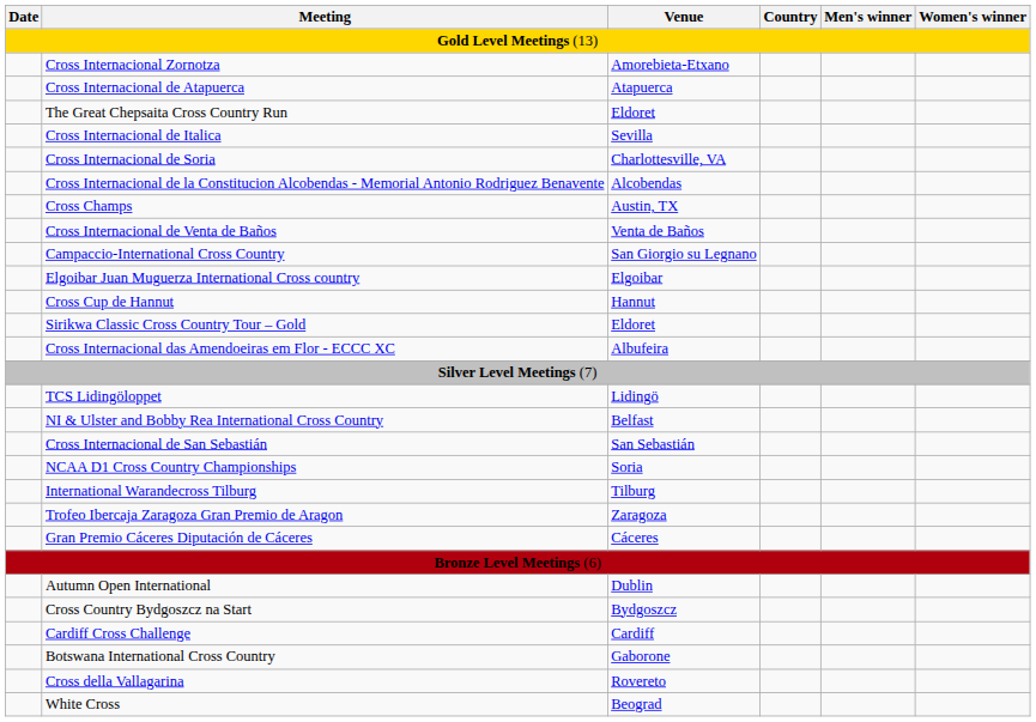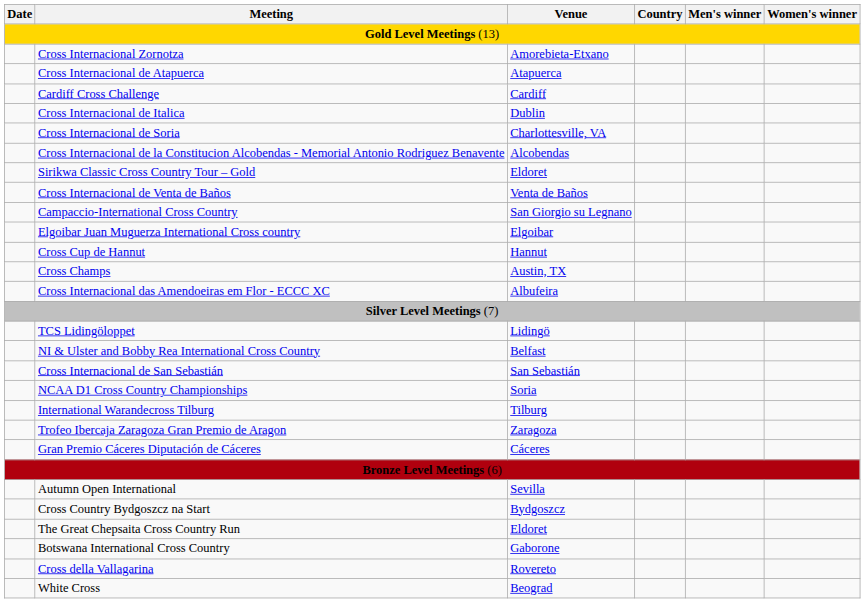 <table class="wikitable sortable mw-datatable">
 <tr>
 <th>Date</th>
 <th>Meeting</th>
 <th>Venue</th>
 <th>Country</th>
 <th>Men's winner</th>
 <th>Women's winner</th>
 </tr>
 <tr>
 <td colspan="6" align="center" bgcolor="gold"><strong>Gold Level Meetings</strong> (13)</td>
 </tr>
 <tr>
 <td><a href='#'></a></td>
 <td><a href='#'>Cross Internacional Zornotza</a></td>
 <td><a href='#'>Amorebieta-Etxano</a></td>
 <td></td>
 <td></td>
 <td></td>
 </tr>
 <tr>
 <td><a href='#'></a></td>
 <td><a href='#'>Cross Internacional de Atapuerca</a></td>
 <td><a href='#'>Atapuerca</a></td>
 <td></td>
 <td></td>
 <td></td>
 </tr>
 <tr>
-<td></td>
-<td>The Great Chepsaita Cross Country Run</td>
-<td><a href='#'>Eldoret</a></td>
+<td><a href='#'></a></td>
+<td><a href='#'>Cardiff Cross Challenge</a></td>
+<td><a href='#'>Cardiff</a></td>
 <td></td>
 <td></td>
 <td></td>
 </tr>
 <tr>
 <td></td>
 <td><a href='#'>Cross Internacional de Italica</a></td>
-<td><a href='#'>Sevilla</a></td>
+<td><a href='#'>Dublin</a></td>
 <td></td>
 <td></td>
 <td></td>
 </tr>
 <tr>
 <td></td>
 <td><a href='#'>Cross Internacional de Soria</a></td>
 <td><a href='#'>Charlottesville, VA</a></td>
 <td></td>
 <td></td>
 <td></td>
 </tr>
 <tr>
 <td></td>
 <td><a href='#'>Cross Internacional de la Constitucion Alcobendas - Memorial Antonio Rodriguez Benavente</a></td>
 <td><a href='#'>Alcobendas</a></td>
 <td></td>
 <td></td>
 <td></td>
 </tr>
 <tr>
 <td></td>
-<td><a href='#'>Cross Champs</a></td>
-<td><a href='#'>Austin, TX</a></td>
+<td><a href='#'>Sirikwa Classic Cross Country Tour – Gold</a></td>
+<td><a href='#'>Eldoret</a></td>
 <td></td>
 <td></td>
 <td></td>
 </tr>
 <tr>
 <td></td>
 <td><a href='#'>Cross Internacional de Venta de Baños</a></td>
 <td><a href='#'>Venta de Baños</a></td>
 <td></td>
 <td></td>
 <td></td>
 </tr>
 <tr>
 <td></td>
 <td><a href='#'>Campaccio-International Cross Country</a></td>
 <td><a href='#'>San Giorgio su Legnano</a></td>
 <td></td>
 <td></td>
 <td></td>
 </tr>
 <tr>
 <td></td>
 <td><a href='#'>Elgoibar Juan Muguerza International Cross country</a></td>
 <td><a href='#'>Elgoibar</a></td>
 <td></td>
 <td></td>
 <td></td>
 </tr>
 <tr>
 <td></td>
 <td><a href='#'>Cross Cup de Hannut</a></td>
 <td><a href='#'>Hannut</a></td>
 <td></td>
 <td></td>
 <td></td>
 </tr>
 <tr>
 <td></td>
-<td><a href='#'>Sirikwa Classic Cross Country Tour – Gold</a></td>
-<td><a href='#'>Eldoret</a></td>
+<td><a href='#'>Cross Champs</a></td>
+<td><a href='#'>Austin, TX</a></td>
 <td></td>
 <td></td>
 <td></td>
 </tr>
 <tr>
 <td></td>
 <td><a href='#'>Cross Internacional das Amendoeiras em Flor - ECCC XC</a></td>
 <td><a href='#'>Albufeira</a></td>
 <td></td>
 <td></td>
 <td></td>
 </tr>
 <tr>
 <td colspan="6" align="center" bgcolor="silver"><strong>Silver Level Meetings</strong> (7)</td>
 </tr>
 <tr>
 <td></td>
 <td><a href='#'>TCS Lidingöloppet</a></td>
 <td><a href='#'>Lidingö</a></td>
 <td></td>
 <td></td>
 <td></td>
 </tr>
 <tr>
 <td></td>
 <td><a href='#'>NI & Ulster and Bobby Rea International Cross Country</a></td>
 <td><a href='#'>Belfast</a></td>
 <td></td>
 <td></td>
 <td></td>
 </tr>
 <tr>
 <td></td>
 <td><a href='#'>Cross Internacional de San Sebastián</a></td>
 <td><a href='#'>San Sebastián</a></td>
 <td></td>
 <td></td>
 <td></td>
 </tr>
 <tr>
 <td><a href='#'></a></td>
 <td><a href='#'>NCAA D1 Cross Country Championships</a></td>
 <td><a href='#'>Soria</a></td>
 <td></td>
 <td></td>
 <td></td>
 </tr>
 <tr>
 <td></td>
 <td><a href='#'>International Warandecross Tilburg</a></td>
 <td><a href='#'>Tilburg</a></td>
 <td></td>
 <td></td>
 <td></td>
 </tr>
 <tr>
 <td></td>
 <td><a href='#'>Trofeo Ibercaja Zaragoza Gran Premio de Aragon</a></td>
 <td><a href='#'>Zaragoza</a></td>
 <td></td>
 <td></td>
 <td></td>
 </tr>
 <tr>
 <td></td>
 <td><a href='#'>Gran Premio Cáceres Diputación de Cáceres</a></td>
 <td><a href='#'>Cáceres</a></td>
 <td></td>
 <td></td>
 <td></td>
 </tr>
 <tr>
 <td colspan="6" align="center" bgcolor="bronze"><strong>Bronze Level Meetings</strong> (6)</td>
 </tr>
 <tr>
 <td></td>
 <td>Autumn Open International</td>
-<td><a href='#'>Dublin</a></td>
+<td><a href='#'>Sevilla</a></td>
 <td></td>
 <td></td>
 <td></td>
 </tr>
 <tr>
 <td></td>
 <td>Cross Country Bydgoszcz na Start</td>
 <td><a href='#'>Bydgoszcz</a></td>
 <td></td>
 <td></td>
 <td></td>
 </tr>
 <tr>
-<td><a href='#'></a></td>
-<td><a href='#'>Cardiff Cross Challenge</a></td>
-<td><a href='#'>Cardiff</a></td>
+<td></td>
+<td>The Great Chepsaita Cross Country Run</td>
+<td><a href='#'>Eldoret</a></td>
 <td></td>
 <td></td>
 <td></td>
 </tr>
 <tr>
 <td></td>
 <td>Botswana International Cross Country</td>
 <td><a href='#'>Gaborone</a></td>
 <td></td>
 <td></td>
 <td></td>
 </tr>
 <tr>
 <td></td>
 <td><a href='#'>Cross della Vallagarina</a></td>
 <td><a href='#'>Rovereto</a></td>
 <td></td>
 <td></td>
 <td></td>
 </tr>
 <tr>
 <td></td>
 <td>White Cross</td>
 <td><a href='#'>Beograd</a></td>
 <td></td>
 <td></td>
 <td></td>
 </tr>
 </table>
